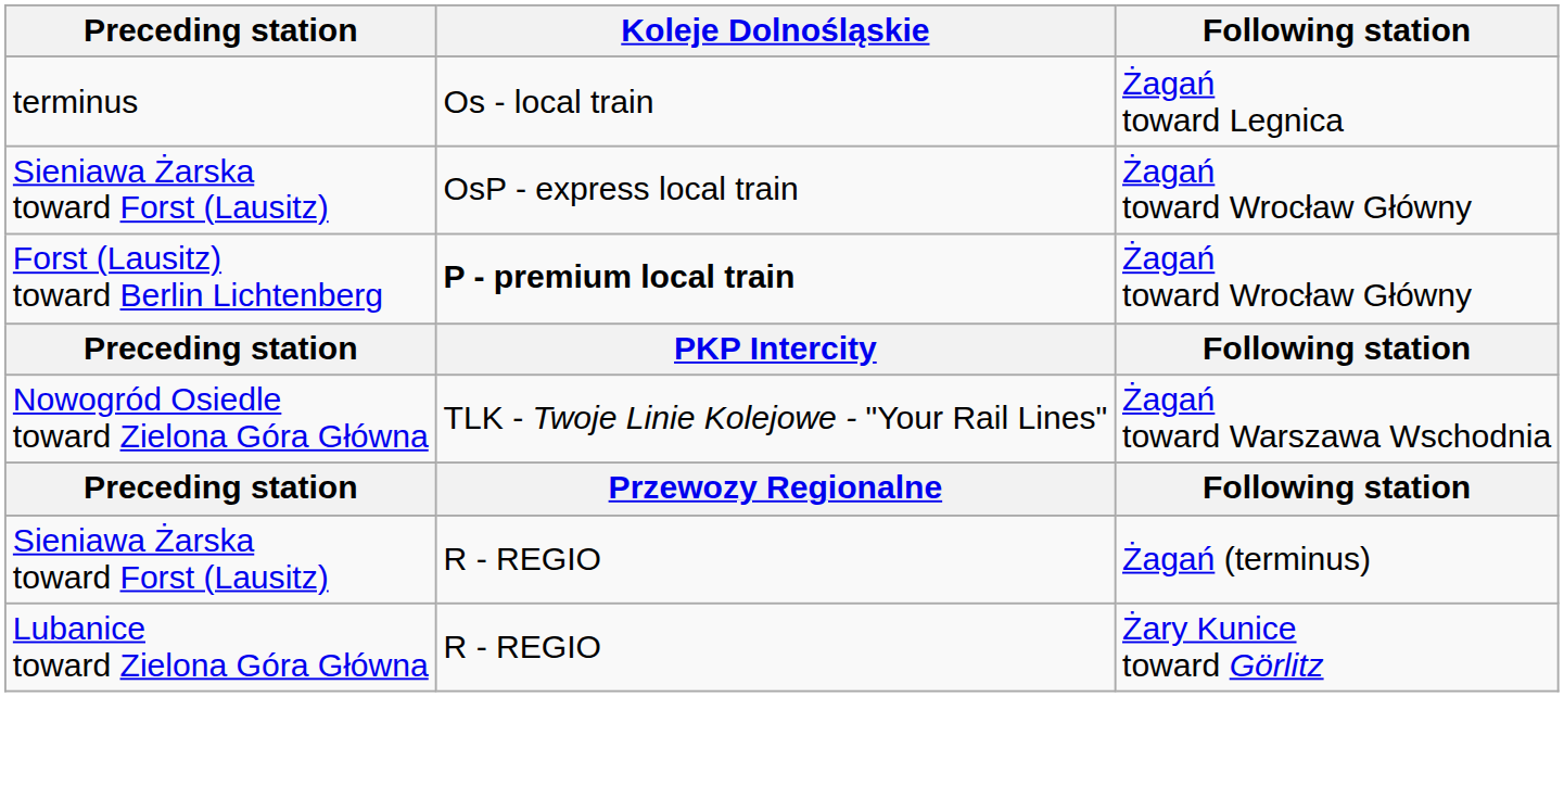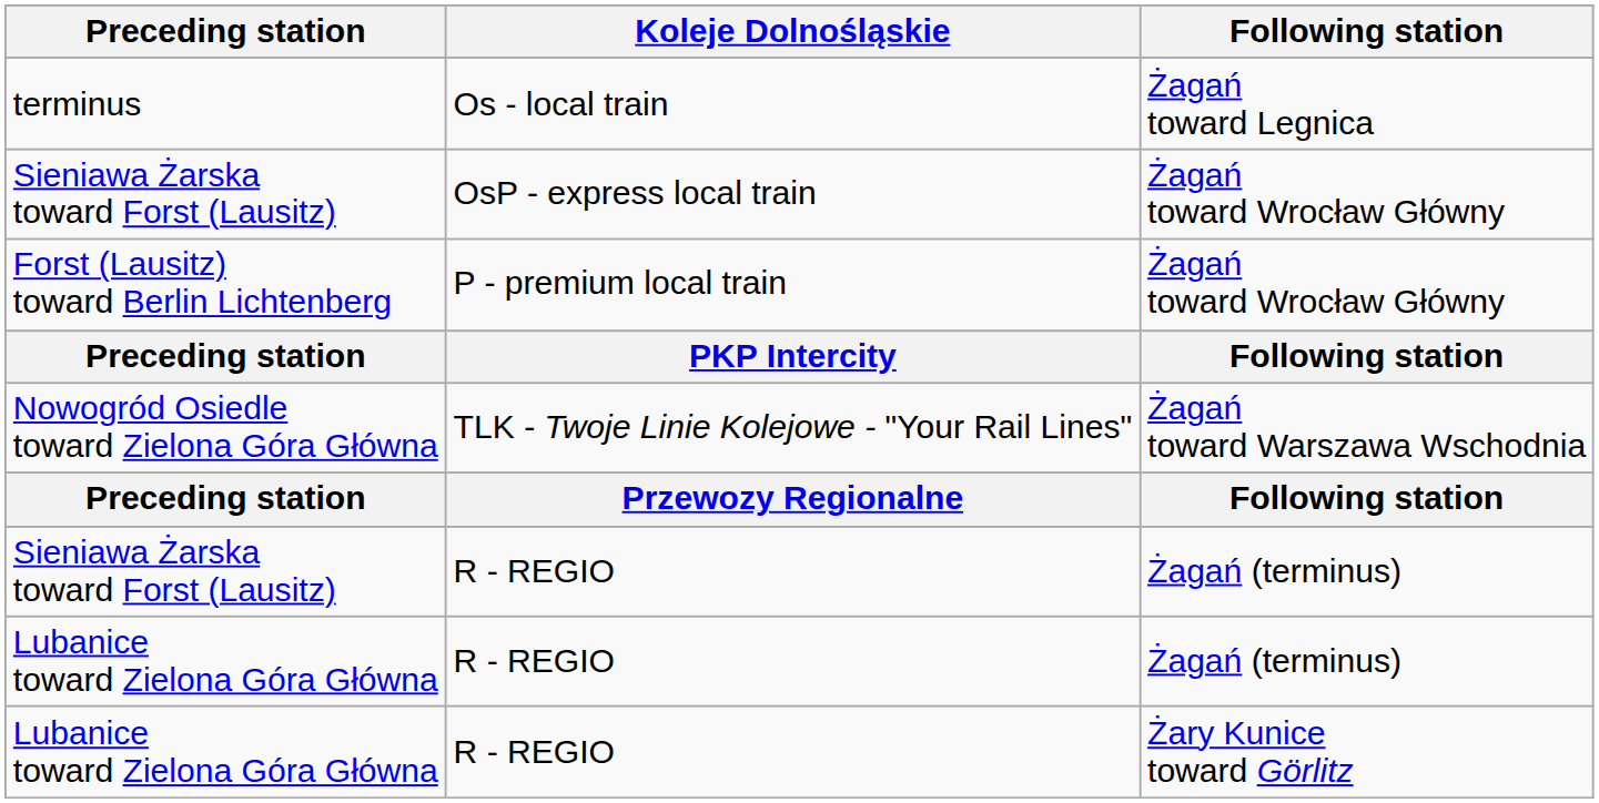 <table class="wikitable">
 <tr>
 <th>Preceding station</th>
 <th><a href='#'>Koleje Dolnośląskie</a></th>
 <th>Following station</th>
 </tr>
 <tr>
 <td>terminus</td>
 <td>Os - local train</td>
 <td><a href='#'>Żagań</a><br>toward Legnica</td>
 </tr>
 <tr>
 <td><a href='#'>Sieniawa Żarska</a><br>toward <a href='#'>Forst (Lausitz)</a></td>
 <td>OsP - express local train</td>
 <td><a href='#'>Żagań</a><br>toward Wrocław Główny</td>
 </tr>
 <tr>
 <td><a href='#'>Forst (Lausitz)</a><br>toward <a href='#'>Berlin Lichtenberg</a></td>
-<td><strong>P - premium local train</strong></td>
+<td>P - premium local train</td>
 <td><a href='#'>Żagań</a><br>toward Wrocław Główny</td>
 </tr>
 <tr>
 <th>Preceding station</th>
 <th><a href='#'>PKP Intercity</a></th>
 <th>Following station</th>
 </tr>
 <tr>
 <td><a href='#'>Nowogród Osiedle</a><br>toward <a href='#'>Zielona Góra Główna</a></td>
 <td>TLK - <em>Twoje Linie Kolejowe -</em> "Your Rail Lines"</td>
 <td><a href='#'>Żagań</a><br>toward Warszawa Wschodnia</td>
 </tr>
 <tr>
 <th>Preceding station</th>
 <th><a href='#'>Przewozy Regionalne</a></th>
 <th>Following station</th>
 </tr>
 <tr>
 <td><a href='#'>Sieniawa Żarska</a><br>toward <a href='#'>Forst (Lausitz)</a></td>
 <td>R - REGIO</td>
 <td><a href='#'>Żagań</a> (terminus)</td>
 </tr>
 <tr>
 <td><a href='#'>Lubanice</a><br>toward <a href='#'>Zielona Góra Główna</a></td>
 <td>R - REGIO</td>
+<td><a href='#'>Żagań</a> (terminus)</td>
+</tr>
+<tr>
+<td><a href='#'>Lubanice</a><br>toward <a href='#'>Zielona Góra Główna</a></td>
+<td>R - REGIO</td>
 <td><a href='#'>Żary Kunice</a><br>toward <em><a href='#'>Görlitz</a></em></td>
 </tr>
 </table>
